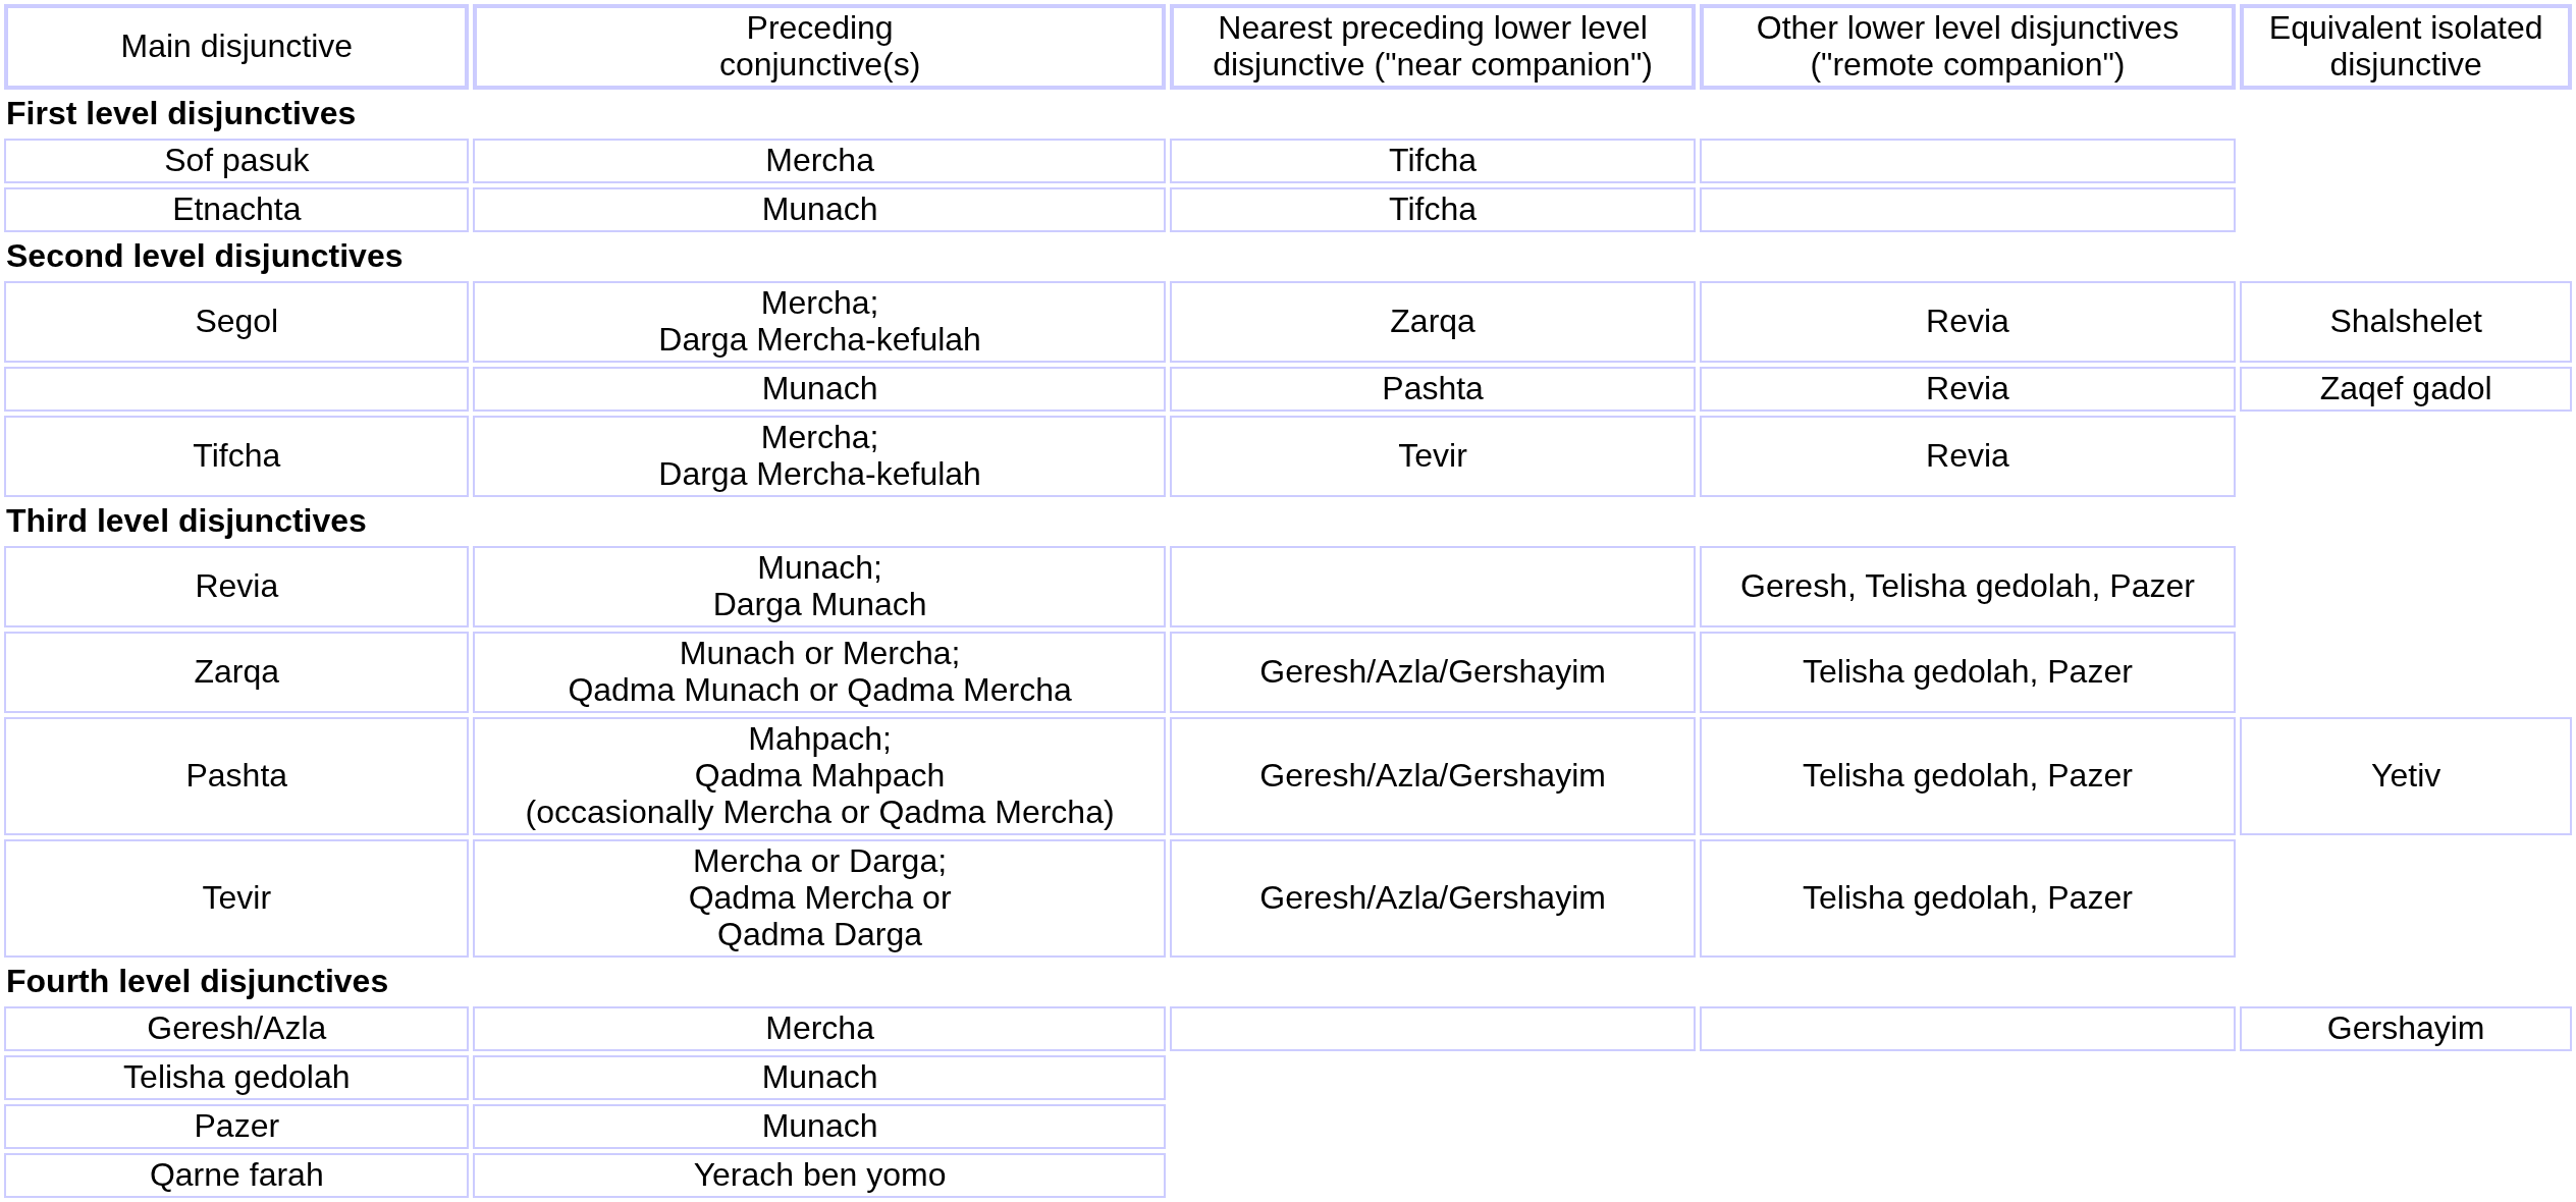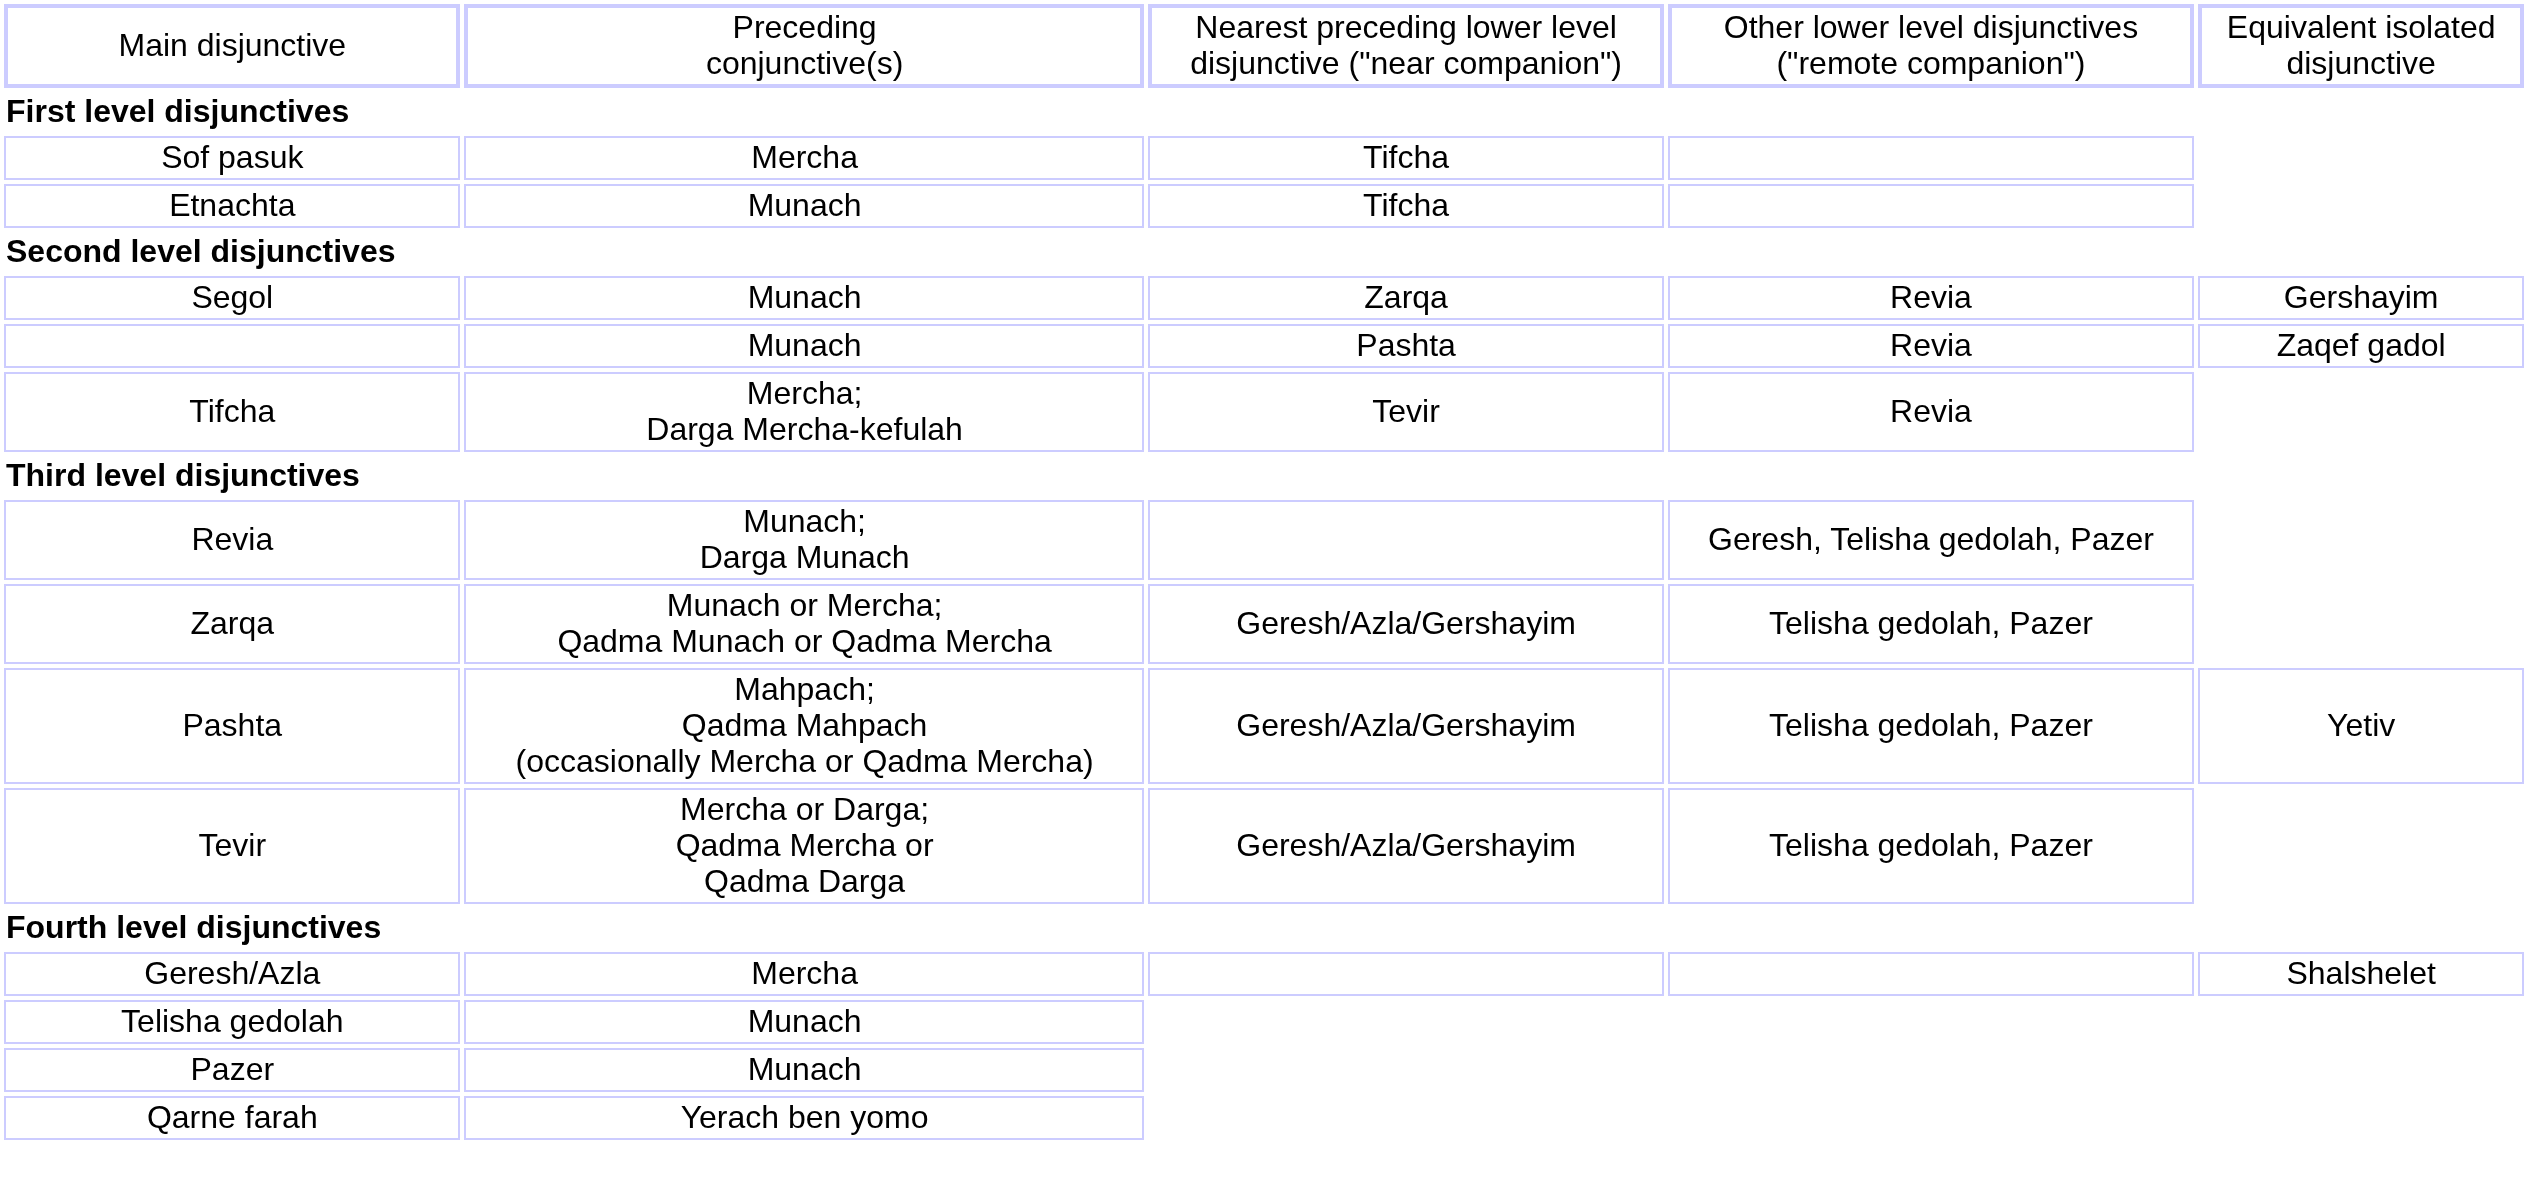 <table width="100%" border="0">
 <tr>
 <td style="border:2px solid #ccccff;text-align:center;">Main disjunctive</td>
 <td style="border:2px solid #ccccff;text-align:center;">Preceding<br> conjunctive(s)</td>
 <td style="border:2px solid #ccccff;text-align:center;">Nearest preceding lower level<br> disjunctive ("near companion")</td>
 <td style="border:2px solid #ccccff;text-align:center;">Other lower level disjunctives<br> ("remote companion")</td>
 <td style="border:2px solid #ccccff;text-align:center;">Equivalent isolated<br> disjunctive</td>
 </tr>
 <tr>
 <td><strong>First level disjunctives</strong></td>
 </tr>
 <tr>
 <td style="border:1px solid #ccccff;text-align:center;">Sof pasuk</td>
 <td style="border:1px solid #ccccff;text-align:center;">Mercha</td>
 <td style="border:1px solid #ccccff;text-align:center;">Tifcha</td>
 <td style="border:1px solid #ccccff;text-align:center;"></td>
 </tr>
 <tr>
 <td style="border:1px solid #ccccff;text-align:center;">Etnachta</td>
 <td style="border:1px solid #ccccff;text-align:center;">Munach</td>
 <td style="border:1px solid #ccccff;text-align:center;">Tifcha</td>
 <td style="border:1px solid #ccccff;text-align:center;"></td>
 </tr>
 <tr>
 <td><strong>Second level disjunctives</strong></td>
 </tr>
 <tr>
 <td style="border:1px solid #ccccff;text-align:center;">Segol</td>
-<td style="border:1px solid #ccccff;text-align:center;">Mercha;<br> Darga Mercha-kefulah</td>
+<td style="border:1px solid #ccccff;text-align:center;">Munach</td>
 <td style="border:1px solid #ccccff;text-align:center;">Zarqa</td>
 <td style="border:1px solid #ccccff;text-align:center;">Revia</td>
-<td style="border:1px solid #ccccff;text-align:center;">Shalshelet</td>
+<td style="border:1px solid #ccccff;text-align:center;">Gershayim</td>
 </tr>
 <tr>
 <td style="border:1px solid #ccccff;text-align:center;"></td>
 <td style="border:1px solid #ccccff;text-align:center;">Munach</td>
 <td style="border:1px solid #ccccff;text-align:center;">Pashta</td>
 <td style="border:1px solid #ccccff;text-align:center;">Revia</td>
 <td style="border:1px solid #ccccff;text-align:center;">Zaqef gadol</td>
 </tr>
 <tr>
 <td style="border:1px solid #ccccff;text-align:center;">Tifcha</td>
 <td style="border:1px solid #ccccff;text-align:center;">Mercha;<br> Darga Mercha-kefulah</td>
 <td style="border:1px solid #ccccff;text-align:center;">Tevir</td>
 <td style="border:1px solid #ccccff;text-align:center;">Revia</td>
 </tr>
 <tr>
 <td><strong>Third level disjunctives</strong></td>
 </tr>
 <tr>
 <td style="border:1px solid #ccccff;text-align:center;">Revia</td>
 <td style="border:1px solid #ccccff;text-align:center;">Munach;<br> Darga Munach</td>
 <td style="border:1px solid #ccccff;text-align:center;"></td>
 <td style="border:1px solid #ccccff;text-align:center;">Geresh, Telisha gedolah, Pazer</td>
 </tr>
 <tr>
 <td style="border:1px solid #ccccff;text-align:center;">Zarqa</td>
 <td style="border:1px solid #ccccff;text-align:center;">Munach or Mercha;<br> Qadma Munach or Qadma Mercha</td>
 <td style="border:1px solid #ccccff;text-align:center;">Geresh/Azla/Gershayim</td>
 <td style="border:1px solid #ccccff;text-align:center;">Telisha gedolah, Pazer</td>
 </tr>
 <tr>
 <td style="border:1px solid #ccccff;text-align:center;">Pashta</td>
 <td style="border:1px solid #ccccff;text-align:center;">Mahpach;<br> Qadma Mahpach<br> (occasionally Mercha or Qadma Mercha)</td>
 <td style="border:1px solid #ccccff;text-align:center;">Geresh/Azla/Gershayim</td>
 <td style="border:1px solid #ccccff;text-align:center;">Telisha gedolah, Pazer</td>
 <td style="border:1px solid #ccccff;text-align:center;">Yetiv</td>
 </tr>
 <tr>
 <td style="border:1px solid #ccccff;text-align:center;">Tevir</td>
 <td style="border:1px solid #ccccff;text-align:center;">Mercha or Darga;<br> Qadma Mercha or<br> Qadma Darga</td>
 <td style="border:1px solid #ccccff;text-align:center;">Geresh/Azla/Gershayim</td>
 <td style="border:1px solid #ccccff;text-align:center;">Telisha gedolah, Pazer</td>
 </tr>
 <tr>
 <td><strong>Fourth level disjunctives</strong></td>
 </tr>
 <tr>
 <td style="border:1px solid #ccccff;text-align:center;">Geresh/Azla</td>
 <td style="border:1px solid #ccccff;text-align:center;">Mercha</td>
 <td style="border:1px solid #ccccff;text-align:center;"><br></td>
 <td style="border:1px solid #ccccff;text-align:center;"><br></td>
-<td style="border:1px solid #ccccff;text-align:center;">Gershayim</td>
+<td style="border:1px solid #ccccff;text-align:center;">Shalshelet</td>
 </tr>
 <tr>
 <td style="border:1px solid #ccccff;text-align:center;">Telisha gedolah</td>
 <td style="border:1px solid #ccccff;text-align:center;">Munach</td>
 </tr>
 <tr>
 <td style="border:1px solid #ccccff;text-align:center;">Pazer</td>
 <td style="border:1px solid #ccccff;text-align:center;">Munach</td>
 </tr>
 <tr>
 <td style="border:1px solid #ccccff;text-align:center;">Qarne farah</td>
 <td style="border:1px solid #ccccff;text-align:center;">Yerach ben yomo</td>
 </tr>
 </table>
